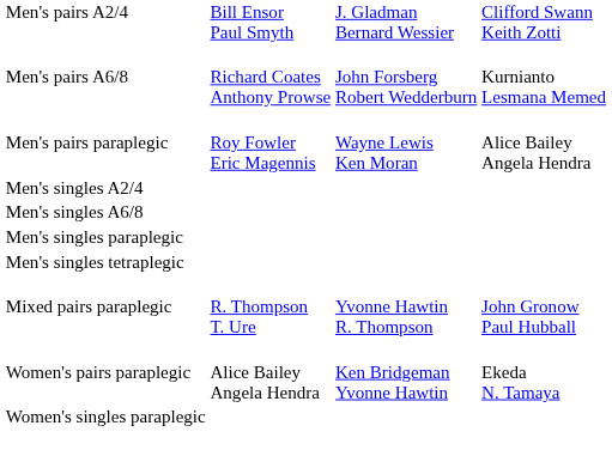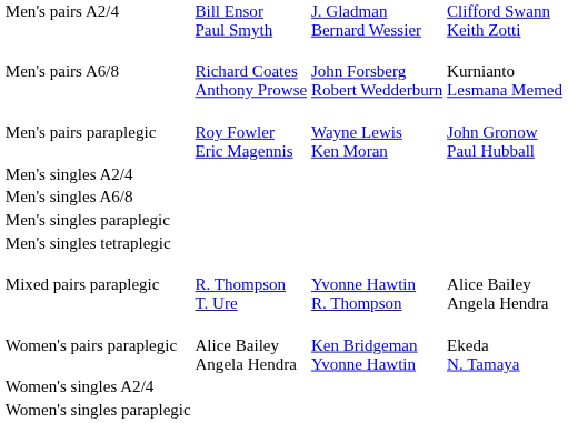 <table>
 <tr>
 <td>Men's pairs A2/4<br></td>
 <td valign=top> <br> <a href='#'>Bill Ensor</a> <br> <a href='#'>Paul Smyth</a></td>
 <td valign=top> <br> <a href='#'>J. Gladman</a> <br> <a href='#'>Bernard Wessier</a></td>
 <td valign=top> <br> <a href='#'>Clifford Swann</a> <br> <a href='#'>Keith Zotti</a></td>
 </tr>
 <tr>
 <td>Men's pairs A6/8<br></td>
 <td valign=top> <br> <a href='#'>Richard Coates</a> <br> <a href='#'>Anthony Prowse</a></td>
 <td valign=top> <br> <a href='#'>John Forsberg</a> <br> <a href='#'>Robert Wedderburn</a></td>
 <td valign=top> <br> Kurnianto <br> <a href='#'>Lesmana Memed</a></td>
 </tr>
 <tr>
 <td>Men's pairs paraplegic<br></td>
 <td valign=top> <br> <a href='#'>Roy Fowler</a> <br> <a href='#'>Eric Magennis</a></td>
 <td valign=top> <br> <a href='#'>Wayne Lewis</a> <br> <a href='#'>Ken Moran</a></td>
-<td valign=top> <br> Alice Bailey <br> Angela Hendra</td>
+<td valign=top> <br> <a href='#'>John Gronow</a> <br> <a href='#'>Paul Hubball</a></td>
 </tr>
 <tr>
 <td>Men's singles A2/4<br></td>
 <td></td>
 <td></td>
 <td></td>
 </tr>
 <tr>
 <td>Men's singles A6/8<br></td>
 <td></td>
 <td></td>
 <td></td>
 </tr>
 <tr>
 <td>Men's singles paraplegic<br></td>
 <td></td>
 <td></td>
 <td></td>
 </tr>
 <tr>
 <td>Men's singles tetraplegic<br></td>
 <td></td>
 <td></td>
 <td></td>
 </tr>
 <tr>
 <td>Mixed pairs paraplegic<br></td>
 <td valign=top> <br> <a href='#'>R. Thompson</a> <br> <a href='#'>T. Ure</a></td>
 <td valign=top> <br> <a href='#'>Yvonne Hawtin</a> <br> <a href='#'>R. Thompson</a></td>
-<td valign=top> <br> <a href='#'>John Gronow</a> <br> <a href='#'>Paul Hubball</a></td>
+<td valign=top> <br> Alice Bailey <br> Angela Hendra</td>
 </tr>
 <tr>
 <td>Women's pairs paraplegic<br></td>
 <td valign=top> <br> Alice Bailey <br> Angela Hendra</td>
 <td valign=top> <br> <a href='#'>Ken Bridgeman</a> <br> <a href='#'>Yvonne Hawtin</a></td>
 <td valign=top> <br> Ekeda <br> <a href='#'>N. Tamaya</a></td>
 </tr>
 <tr>
+<td>Women's singles A2/4<br></td>
+<td></td>
+<td></td>
+<td></td>
+</tr>
+<tr>
 <td>Women's singles paraplegic<br></td>
 <td></td>
 <td></td>
 <td></td>
 </tr>
 </table>
